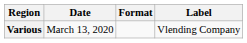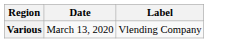 <table class="wikitable plainrowheaders">
 <tr>
 <th scope="col">Region</th>
 <th scope="col">Date</th>
-<th scope="col">Format</th>
 <th scope="col">Label</th>
 </tr>
 <tr>
 <th scope="row">Various</th>
 <td>March 13, 2020</td>
-<td></td>
 <td>Vlending Company</td>
 </tr>
 </table>
